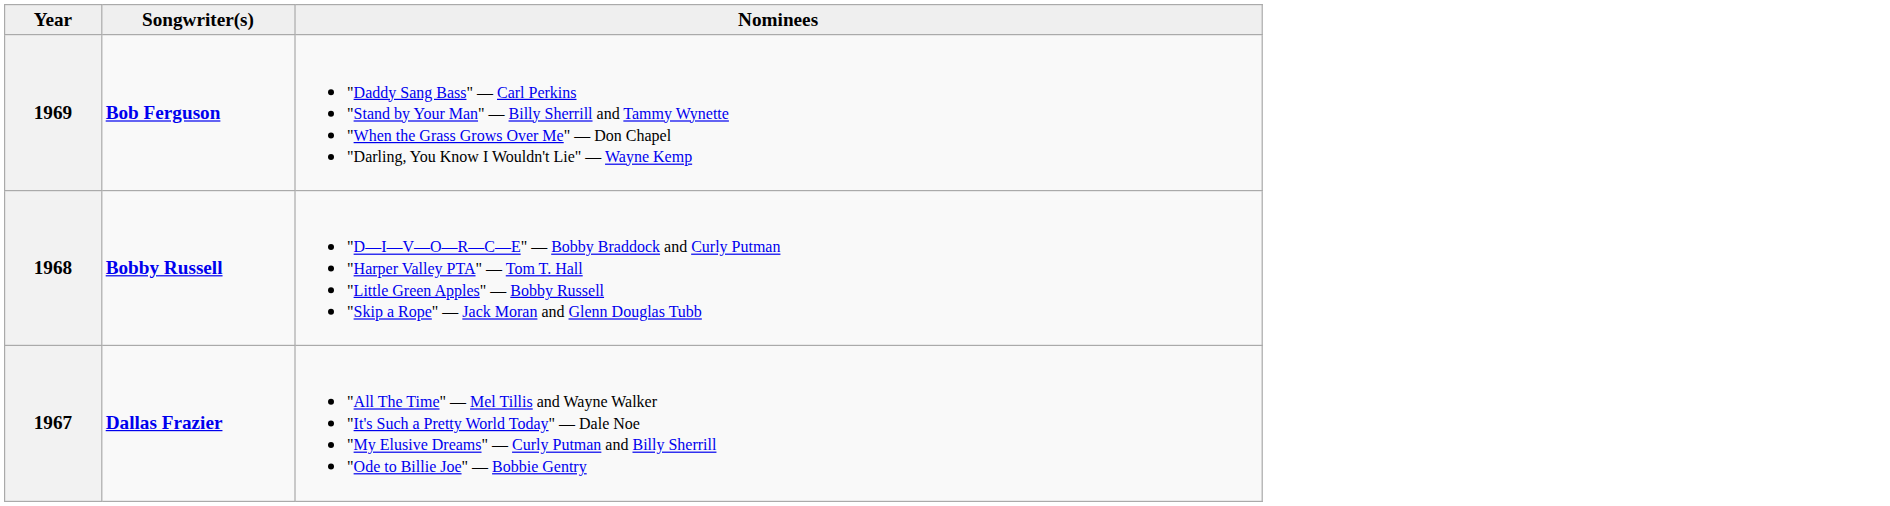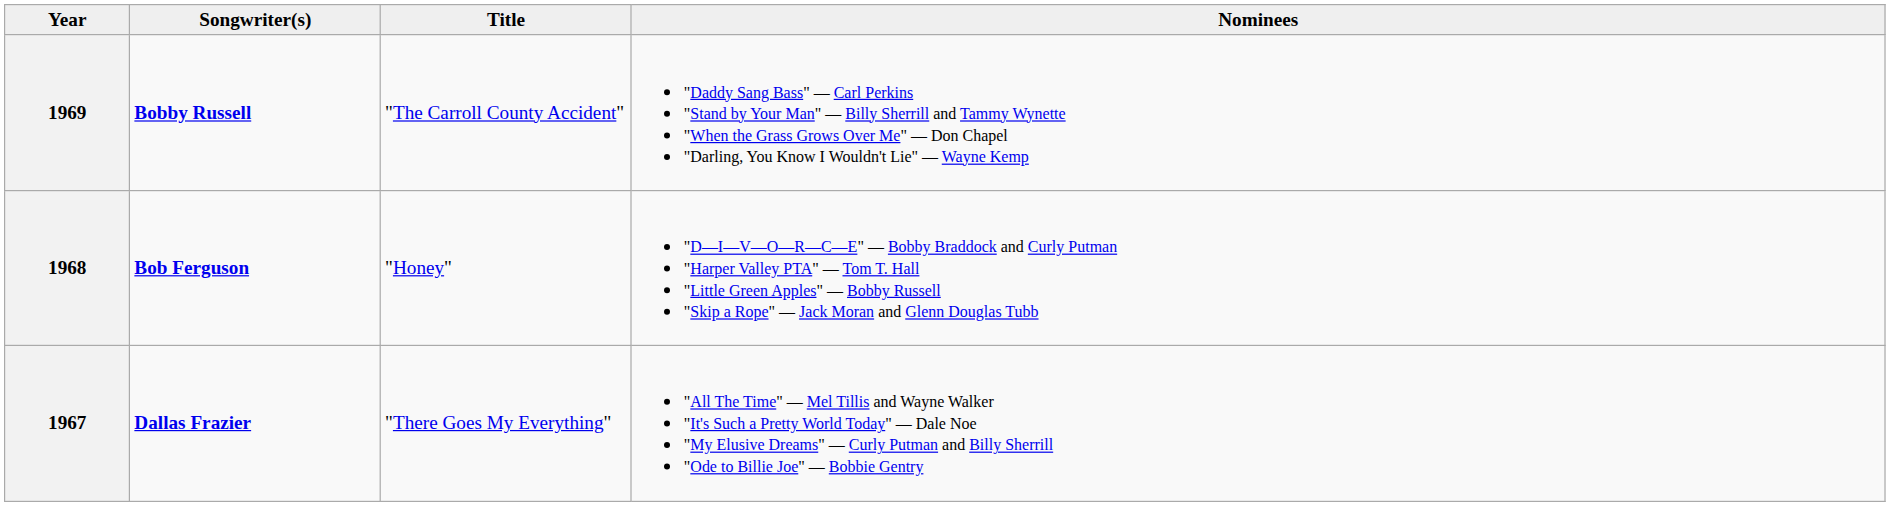 <table class="wikitable sortable">
 <tr>
 <th style="background:#efefef;" width="5%">Year</th>
 <th style="background:#efefef;" width="10%">Songwriter(s)</th>
+<th style="background:#efefef;" width="10%">Title</th>
 <th class="unsortable" style="background:#efefef;" width="50%">Nominees</th>
 </tr>
 <tr>
 <th style="text-align:center;">1969</th>
-<td><strong> <a href='#'>Bob Ferguson</a></strong></td>
+<td><strong> <a href='#'>Bobby Russell</a></strong></td>
+<td>"<a href='#'>The Carroll County Accident</a>"</td>
 <td><br><ul><li><small>"<a href='#'>Daddy Sang Bass</a>" — <a href='#'>Carl Perkins</a></small></li><li><small>"<a href='#'>Stand by Your Man</a>" — <a href='#'>Billy Sherrill</a> and <a href='#'>Tammy Wynette</a></small></li><li><small>"<a href='#'>When the Grass Grows Over Me</a>" — Don Chapel</small></li><li><small>"Darling, You Know I Wouldn't Lie" — <a href='#'>Wayne Kemp</a></small></li></ul></td>
 </tr>
 <tr>
 <th style="text-align:center;">1968</th>
-<td><strong> <a href='#'>Bobby Russell</a></strong></td>
+<td><strong> <a href='#'>Bob Ferguson</a></strong></td>
+<td>"<a href='#'>Honey</a>"</td>
 <td><br><ul><li><small>"<a href='#'>D—I—V—O—R—C—E</a>" — <a href='#'>Bobby Braddock</a> and <a href='#'>Curly Putman</a></small></li><li><small>"<a href='#'>Harper Valley PTA</a>" — <a href='#'>Tom T. Hall</a></small></li><li><small>"<a href='#'>Little Green Apples</a>" — <a href='#'>Bobby Russell</a></small></li><li><small>"<a href='#'>Skip a Rope</a>" — <a href='#'>Jack Moran</a> and <a href='#'>Glenn Douglas Tubb</a></small></li></ul></td>
 </tr>
 <tr>
 <th style="text-align:center;">1967</th>
 <td><strong> <a href='#'>Dallas Frazier</a></strong></td>
+<td>"<a href='#'>There Goes My Everything</a>"</td>
 <td><br><ul><li><small>"<a href='#'>All The Time</a>" — <a href='#'>Mel Tillis</a> and Wayne Walker</small></li><li><small>"<a href='#'>It's Such a Pretty World Today</a>" — Dale Noe</small></li><li><small>"<a href='#'>My Elusive Dreams</a>" — <a href='#'>Curly Putman</a> and <a href='#'>Billy Sherrill</a></small></li><li><small>"<a href='#'>Ode to Billie Joe</a>" — <a href='#'>Bobbie Gentry</a></small></li></ul></td>
 </tr>
 </table>
